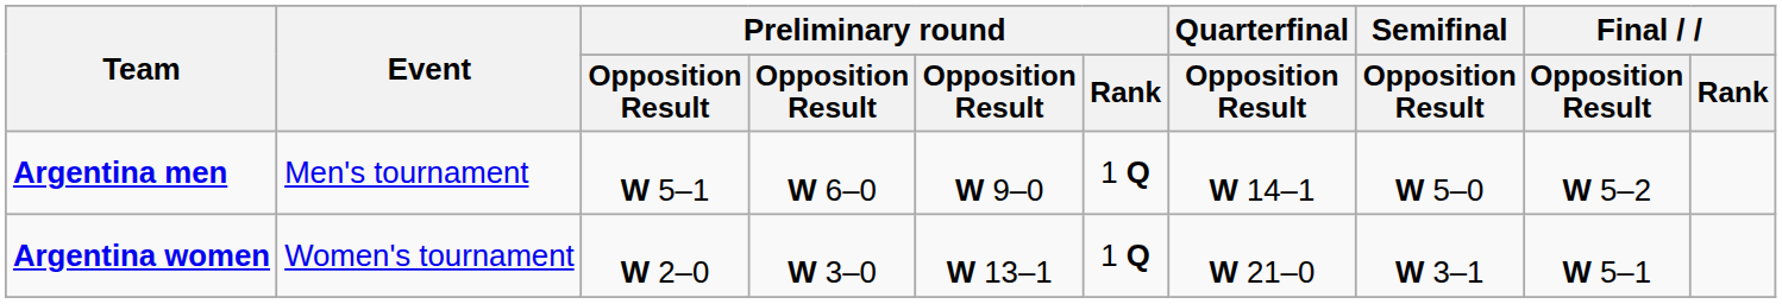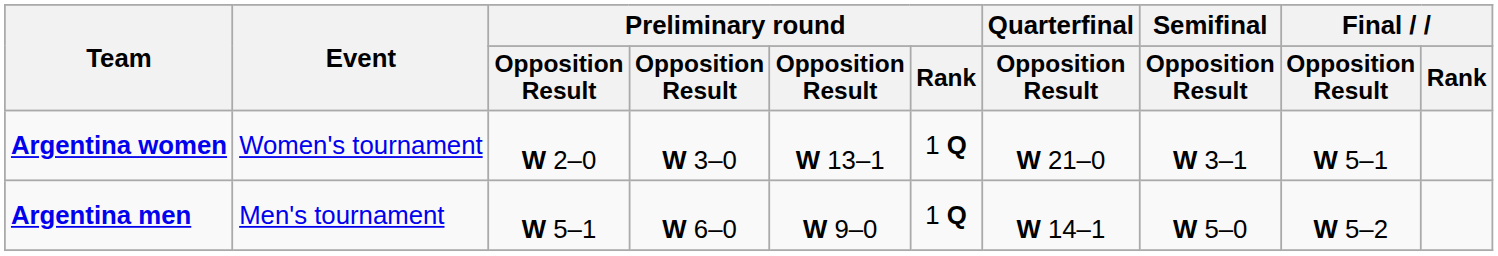 <table class="wikitable" style="font-size:90%;text-align:center">
 <tr>
 <th rowspan=2>Team</th>
 <th rowspan=2>Event</th>
 <th colspan=4>Preliminary round</th>
 <th>Quarterfinal</th>
 <th>Semifinal</th>
 <th colspan=2>Final /  / </th>
 </tr>
 <tr style=font-size:95%>
 <th>Opposition<br>Result</th>
 <th>Opposition<br>Result</th>
 <th>Opposition<br>Result</th>
 <th>Rank</th>
 <th>Opposition<br>Result</th>
 <th>Opposition<br>Result</th>
 <th>Opposition<br>Result</th>
 <th>Rank</th>
 </tr>
 <tr>
+<td style="text-align:left"><strong><a href='#'>Argentina women</a></strong></td>
+<td style="text-align:left"><a href='#'>Women's tournament</a></td>
+<td><br><strong>W</strong> 2–0</td>
+<td><br><strong>W</strong> 3–0</td>
+<td><br><strong>W</strong> 13–1</td>
+<td>1 <strong>Q</strong></td>
+<td><br><strong>W</strong> 21–0</td>
+<td><br><strong>W</strong> 3–1</td>
+<td><br><strong>W</strong> 5–1</td>
+<td></td>
+</tr>
+<tr>
 <td style="text-align:left"><strong><a href='#'>Argentina men</a></strong></td>
 <td style="text-align:left"><a href='#'>Men's tournament</a></td>
 <td><br><strong>W</strong> 5–1</td>
 <td><br><strong>W</strong> 6–0</td>
 <td><br><strong>W</strong> 9–0</td>
 <td>1 <strong>Q</strong></td>
 <td><br><strong>W</strong> 14–1</td>
 <td><br><strong>W</strong> 5–0</td>
 <td><br><strong>W</strong> 5–2</td>
 <td></td>
 </tr>
-<tr>
-<td style="text-align:left"><strong><a href='#'>Argentina women</a></strong></td>
-<td style="text-align:left"><a href='#'>Women's tournament</a></td>
-<td><br><strong>W</strong> 2–0</td>
-<td><br><strong>W</strong> 3–0</td>
-<td><br><strong>W</strong> 13–1</td>
-<td>1 <strong>Q</strong></td>
-<td><br><strong>W</strong> 21–0</td>
-<td><br><strong>W</strong> 3–1</td>
-<td><br><strong>W</strong> 5–1</td>
-<td></td>
-</tr>
 </table>
